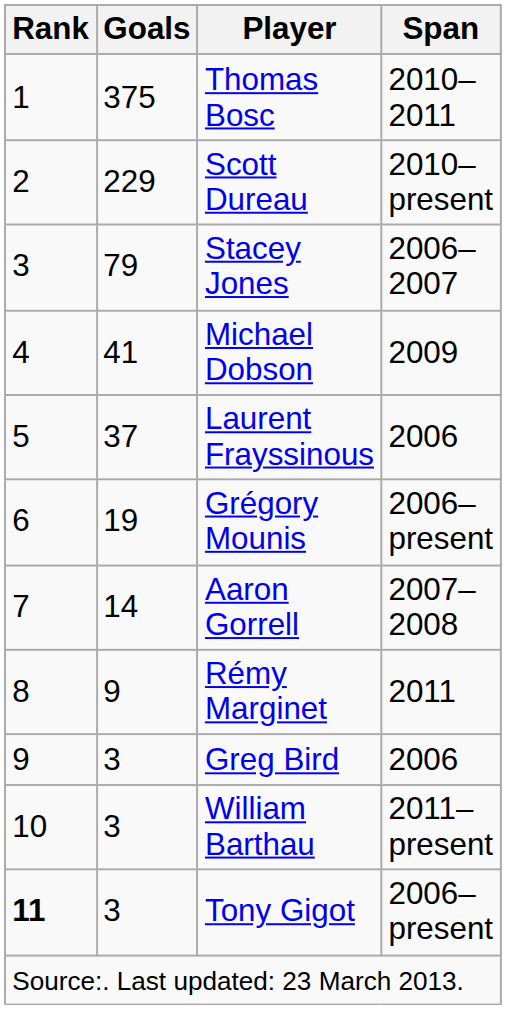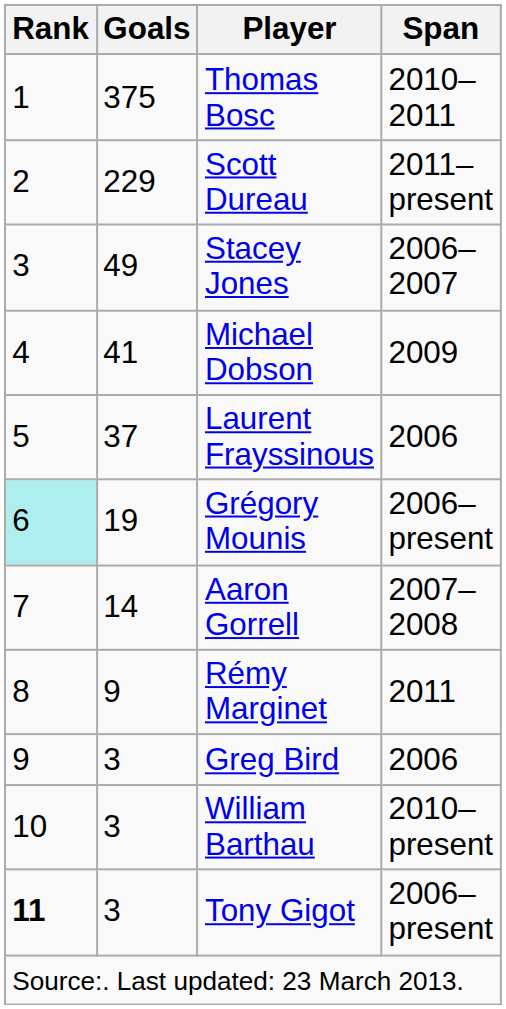 <table class="wikitable" style="width:40%;">
 <tr style="background:#87cefa;">
 <th>Rank</th>
 <th>Goals</th>
 <th>Player</th>
 <th>Span</th>
 </tr>
 <tr>
 <td>1</td>
 <td>375</td>
 <td> <a href='#'>Thomas Bosc</a></td>
 <td>2010–2011</td>
 </tr>
 <tr>
 <td>2</td>
 <td>229</td>
 <td> <a href='#'>Scott Dureau</a></td>
-<td>2010–present</td>
+<td>2011–present</td>
 </tr>
 <tr>
 <td>3</td>
-<td>79</td>
+<td>49</td>
 <td> <a href='#'>Stacey Jones</a></td>
 <td>2006–2007</td>
 </tr>
 <tr>
 <td>4</td>
 <td>41</td>
 <td> <a href='#'>Michael Dobson</a></td>
 <td>2009</td>
 </tr>
 <tr>
 <td>5</td>
 <td>37</td>
 <td> <a href='#'>Laurent Frayssinous</a></td>
 <td>2006</td>
 </tr>
 <tr>
-<td>6</td>
+<td style="background: paleturquoise;">6</td>
 <td>19</td>
 <td> <a href='#'>Grégory Mounis</a></td>
 <td>2006–present</td>
 </tr>
 <tr>
 <td>7</td>
 <td>14</td>
 <td> <a href='#'>Aaron Gorrell</a></td>
 <td>2007–2008</td>
 </tr>
 <tr>
 <td>8</td>
 <td>9</td>
 <td> <a href='#'>Rémy Marginet</a></td>
 <td>2011</td>
 </tr>
 <tr>
 <td>9</td>
 <td>3</td>
 <td> <a href='#'>Greg Bird</a></td>
 <td>2006</td>
 </tr>
 <tr>
 <td>10</td>
 <td>3</td>
 <td> <a href='#'>William Barthau</a></td>
-<td>2011–present</td>
+<td>2010–present</td>
 </tr>
 <tr>
 <td><strong>11</strong></td>
 <td>3</td>
 <td> <a href='#'>Tony Gigot</a></td>
 <td>2006–present</td>
 </tr>
 <tr>
 <td colspan=4><small>Source:. Last updated: 23 March 2013.</small></td>
 </tr>
 </table>
